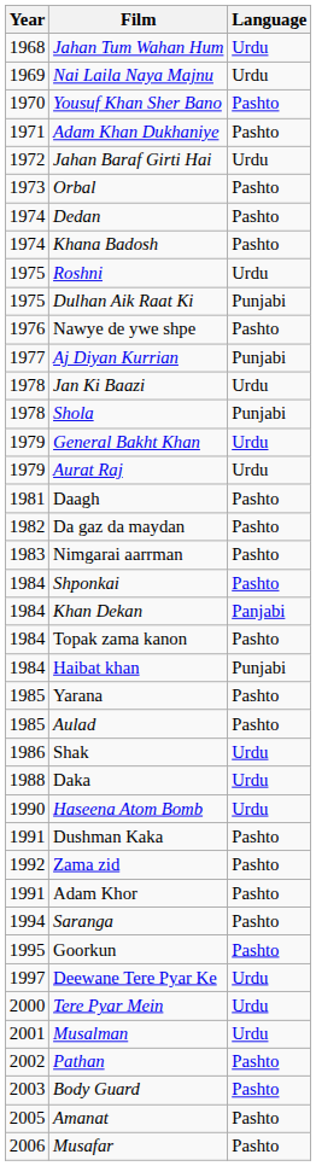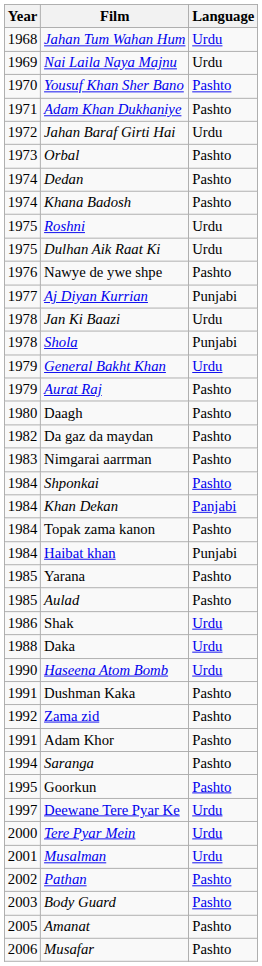 <table class= "wikitable">
 <tr>
 <th>Year</th>
 <th>Film</th>
 <th>Language</th>
 </tr>
 <tr>
 <td>1968</td>
 <td><em><a href='#'>Jahan Tum Wahan Hum</a></em></td>
 <td><a href='#'>Urdu</a></td>
 </tr>
 <tr>
 <td>1969</td>
 <td><em><a href='#'>Nai Laila Naya Majnu</a></em></td>
 <td>Urdu</td>
 </tr>
 <tr>
 <td>1970</td>
 <td><em><a href='#'>Yousuf Khan Sher Bano</a></em></td>
 <td><a href='#'>Pashto</a></td>
 </tr>
 <tr>
 <td>1971</td>
 <td><em><a href='#'>Adam Khan Dukhaniye</a></em></td>
 <td>Pashto</td>
 </tr>
 <tr>
 <td>1972</td>
 <td><em>Jahan Baraf Girti Hai</em></td>
 <td>Urdu</td>
 </tr>
 <tr>
 <td>1973</td>
 <td><em>Orbal</em></td>
 <td>Pashto</td>
 </tr>
 <tr>
 <td>1974</td>
 <td><em>Dedan</em></td>
 <td>Pashto</td>
 </tr>
 <tr>
 <td>1974</td>
 <td><em>Khana Badosh</em></td>
 <td>Pashto</td>
 </tr>
 <tr>
 <td>1975</td>
 <td><em><a href='#'>Roshni</a></em></td>
 <td>Urdu</td>
 </tr>
 <tr>
 <td>1975</td>
 <td><em>Dulhan Aik Raat Ki</em></td>
-<td>Punjabi</td>
+<td>Urdu</td>
 </tr>
 <tr>
 <td>1976</td>
 <td>Nawye de ywe shpe</td>
 <td>Pashto</td>
 </tr>
 <tr>
 <td>1977</td>
 <td><em><a href='#'>Aj Diyan Kurrian</a></em></td>
 <td>Punjabi</td>
 </tr>
 <tr>
 <td>1978</td>
 <td><em>Jan Ki Baazi</em></td>
 <td>Urdu</td>
 </tr>
 <tr>
 <td>1978</td>
 <td><em><a href='#'>Shola</a></em></td>
 <td>Punjabi</td>
 </tr>
 <tr>
 <td>1979</td>
 <td><em><a href='#'>General Bakht Khan</a></em></td>
 <td><a href='#'>Urdu</a></td>
 </tr>
 <tr>
 <td>1979</td>
 <td><em><a href='#'>Aurat Raj</a></em></td>
-<td>Urdu</td>
+<td>Pashto</td>
 </tr>
 <tr>
-<td>1981</td>
+<td>1980</td>
 <td>Daagh</td>
 <td>Pashto</td>
 </tr>
 <tr>
 <td>1982</td>
 <td>Da gaz da maydan</td>
 <td>Pashto</td>
 </tr>
 <tr>
 <td>1983</td>
 <td>Nimgarai aarrman</td>
 <td>Pashto</td>
 </tr>
 <tr>
 <td>1984</td>
 <td><em>Shponkai</em></td>
 <td><a href='#'>Pashto</a></td>
 </tr>
 <tr>
 <td>1984</td>
 <td><em>Khan Dekan</em></td>
 <td><a href='#'>Panjabi</a></td>
 </tr>
 <tr>
 <td>1984</td>
 <td>Topak zama kanon</td>
 <td>Pashto</td>
 </tr>
 <tr>
 <td>1984</td>
 <td><a href='#'>Haibat khan</a></td>
 <td>Punjabi</td>
 </tr>
 <tr>
 <td>1985</td>
 <td>Yarana</td>
 <td>Pashto</td>
 </tr>
 <tr>
 <td>1985</td>
 <td><em>Aulad</em></td>
 <td>Pashto</td>
 </tr>
 <tr>
 <td>1986</td>
 <td>Shak</td>
 <td><a href='#'>Urdu</a></td>
 </tr>
 <tr>
 <td>1988</td>
 <td>Daka</td>
 <td><a href='#'>Urdu</a></td>
 </tr>
 <tr>
 <td>1990</td>
 <td><em><a href='#'>Haseena Atom Bomb</a></em></td>
 <td><a href='#'>Urdu</a></td>
 </tr>
 <tr>
 <td>1991</td>
 <td>Dushman Kaka</td>
 <td>Pashto</td>
 </tr>
 <tr>
 <td>1992</td>
 <td><a href='#'>Zama zid</a></td>
 <td>Pashto</td>
 </tr>
 <tr>
 <td>1991</td>
 <td>Adam Khor</td>
 <td>Pashto</td>
 </tr>
 <tr>
 <td>1994</td>
 <td><em>Saranga</em></td>
 <td>Pashto</td>
 </tr>
 <tr>
 <td>1995</td>
 <td>Goorkun</td>
 <td><a href='#'>Pashto</a></td>
 </tr>
 <tr>
 <td>1997</td>
 <td><a href='#'>Deewane Tere Pyar Ke</a></td>
 <td><a href='#'>Urdu</a></td>
 </tr>
 <tr>
 <td>2000</td>
 <td><em><a href='#'>Tere Pyar Mein</a></em></td>
 <td><a href='#'>Urdu</a></td>
 </tr>
 <tr>
 <td>2001</td>
 <td><em><a href='#'>Musalman</a></em></td>
 <td><a href='#'>Urdu</a></td>
 </tr>
 <tr>
 <td>2002</td>
 <td><em><a href='#'>Pathan</a></em></td>
 <td><a href='#'>Pashto</a></td>
 </tr>
 <tr>
 <td>2003</td>
 <td><em>Body Guard</em></td>
 <td><a href='#'>Pashto</a></td>
 </tr>
 <tr>
 <td>2005</td>
 <td><em>Amanat</em></td>
 <td>Pashto</td>
 </tr>
 <tr>
 <td>2006</td>
 <td><em>Musafar</em></td>
 <td>Pashto</td>
 </tr>
 </table>
